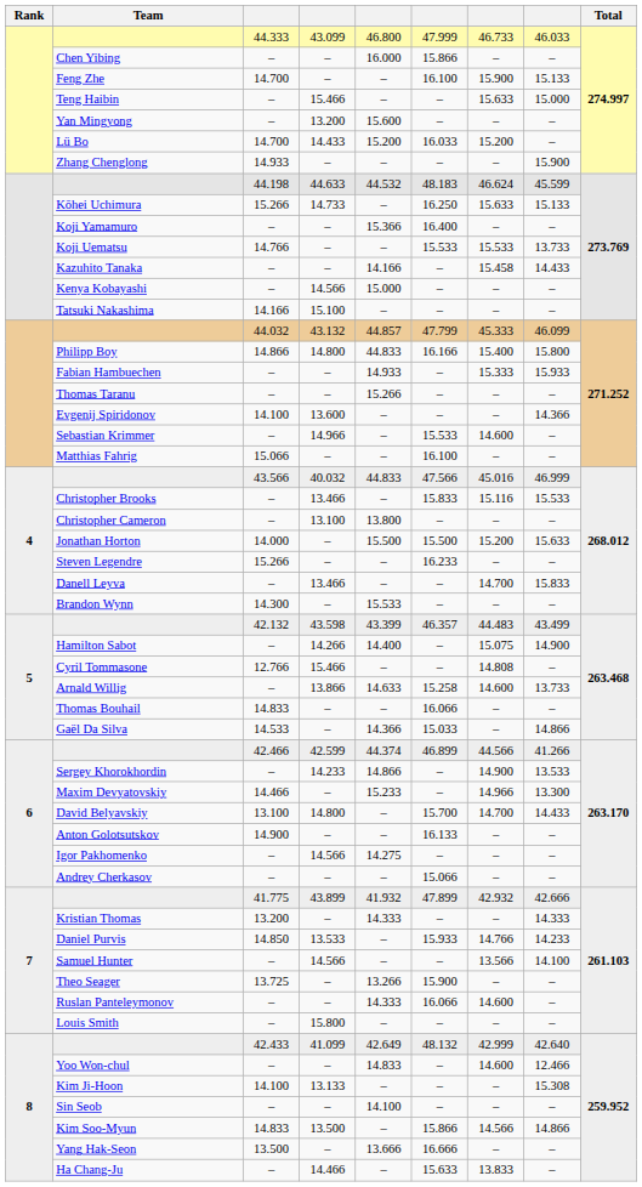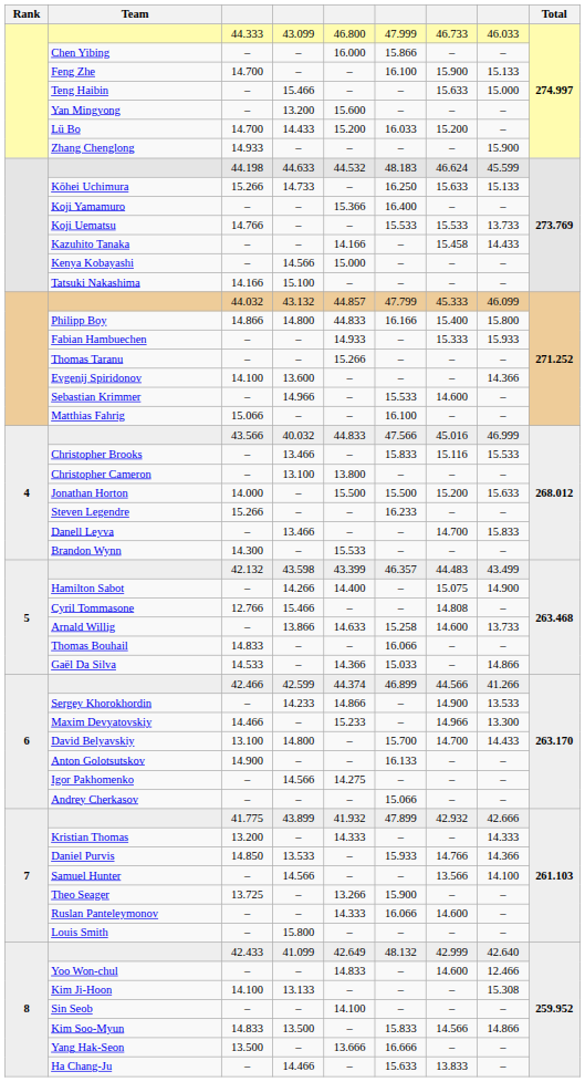 <table class="wikitable" style="text-align:center; font-size:95%">
 <tr>
 <th style="width:50px;">Rank</th>
 <th style="width:220px;">Team</th>
 <th style="width:60px;"></th>
 <th style="width:60px;"></th>
 <th style="width:60px;"></th>
 <th style="width:60px;"></th>
 <th style="width:60px;"></th>
 <th style="width:60px;"></th>
 <th style="width:60px;">Total</th>
 </tr>
 <tr style="background:#fffcaf;">
 <td rowspan=7></td>
 <td style="text-align:left;"><strong></strong></td>
 <td>44.333</td>
 <td>43.099</td>
 <td>46.800</td>
 <td>47.999</td>
 <td>46.733</td>
 <td>46.033</td>
 <td rowspan=7><strong>274.997</strong></td>
 </tr>
 <tr>
 <td style="text-align:left;"><a href='#'>Chen Yibing</a></td>
 <td>–</td>
 <td>–</td>
 <td>16.000</td>
 <td>15.866</td>
 <td>–</td>
 <td>–</td>
 </tr>
 <tr>
 <td style="text-align:left;"><a href='#'>Feng Zhe</a></td>
 <td>14.700</td>
 <td>–</td>
 <td>–</td>
 <td>16.100</td>
 <td>15.900</td>
 <td>15.133</td>
 </tr>
 <tr>
 <td style="text-align:left;"><a href='#'>Teng Haibin</a></td>
 <td>–</td>
 <td>15.466</td>
 <td>–</td>
 <td>–</td>
 <td>15.633</td>
 <td>15.000</td>
 </tr>
 <tr>
 <td style="text-align:left;"><a href='#'>Yan Mingyong</a></td>
 <td>–</td>
 <td>13.200</td>
 <td>15.600</td>
 <td>–</td>
 <td>–</td>
 <td>–</td>
 </tr>
 <tr>
 <td style="text-align:left;"><a href='#'>Lü Bo</a></td>
 <td>14.700</td>
 <td>14.433</td>
 <td>15.200</td>
 <td>16.033</td>
 <td>15.200</td>
 <td>–</td>
 </tr>
 <tr>
 <td style="text-align:left;"><a href='#'>Zhang Chenglong</a></td>
 <td>14.933</td>
 <td>–</td>
 <td>–</td>
 <td>–</td>
 <td>–</td>
 <td>15.900</td>
 </tr>
 <tr style="background:#e5e5e5;">
 <td rowspan=7></td>
 <td style="text-align:left;"><strong></strong></td>
 <td>44.198</td>
 <td>44.633</td>
 <td>44.532</td>
 <td>48.183</td>
 <td>46.624</td>
 <td>45.599</td>
 <td rowspan=7><strong>273.769</strong></td>
 </tr>
 <tr>
 <td style="text-align:left;"><a href='#'>Kōhei Uchimura</a></td>
 <td>15.266</td>
 <td>14.733</td>
 <td>–</td>
 <td>16.250</td>
 <td>15.633</td>
 <td>15.133</td>
 </tr>
 <tr>
 <td style="text-align:left;"><a href='#'>Koji Yamamuro</a></td>
 <td>–</td>
 <td>–</td>
 <td>15.366</td>
 <td>16.400</td>
 <td>–</td>
 <td>–</td>
 </tr>
 <tr>
 <td style="text-align:left;"><a href='#'>Koji Uematsu</a></td>
 <td>14.766</td>
 <td>–</td>
 <td>–</td>
 <td>15.533</td>
 <td>15.533</td>
 <td>13.733</td>
 </tr>
 <tr>
 <td style="text-align:left;"><a href='#'>Kazuhito Tanaka</a></td>
 <td>–</td>
 <td>–</td>
 <td>14.166</td>
 <td>–</td>
 <td>15.458</td>
 <td>14.433</td>
 </tr>
 <tr>
 <td style="text-align:left;"><a href='#'>Kenya Kobayashi</a></td>
 <td>–</td>
 <td>14.566</td>
 <td>15.000</td>
 <td>–</td>
 <td>–</td>
 <td>–</td>
 </tr>
 <tr>
 <td style="text-align:left;"><a href='#'>Tatsuki Nakashima</a></td>
 <td>14.166</td>
 <td>15.100</td>
 <td>–</td>
 <td>–</td>
 <td>–</td>
 <td>–</td>
 </tr>
 <tr style="background:#ec9;">
 <td rowspan=7></td>
 <td style="text-align:left;"><strong></strong></td>
 <td>44.032</td>
 <td>43.132</td>
 <td>44.857</td>
 <td>47.799</td>
 <td>45.333</td>
 <td>46.099</td>
 <td rowspan=7><strong>271.252</strong></td>
 </tr>
 <tr>
 <td style="text-align:left;"><a href='#'>Philipp Boy</a></td>
 <td>14.866</td>
 <td>14.800</td>
 <td>44.833</td>
 <td>16.166</td>
 <td>15.400</td>
 <td>15.800</td>
 </tr>
 <tr>
 <td style="text-align:left;"><a href='#'>Fabian Hambuechen</a></td>
 <td>–</td>
 <td>–</td>
 <td>14.933</td>
 <td>–</td>
 <td>15.333</td>
 <td>15.933</td>
 </tr>
 <tr>
 <td style="text-align:left;"><a href='#'>Thomas Taranu</a></td>
 <td>–</td>
 <td>–</td>
 <td>15.266</td>
 <td>–</td>
 <td>–</td>
 <td>–</td>
 </tr>
 <tr>
 <td style="text-align:left;"><a href='#'>Evgenij Spiridonov</a></td>
 <td>14.100</td>
 <td>13.600</td>
 <td>–</td>
 <td>–</td>
 <td>–</td>
 <td>14.366</td>
 </tr>
 <tr>
 <td style="text-align:left;"><a href='#'>Sebastian Krimmer</a></td>
 <td>–</td>
 <td>14.966</td>
 <td>–</td>
 <td>15.533</td>
 <td>14.600</td>
 <td>–</td>
 </tr>
 <tr>
 <td style="text-align:left;"><a href='#'>Matthias Fahrig</a></td>
 <td>15.066</td>
 <td>–</td>
 <td>–</td>
 <td>16.100</td>
 <td>–</td>
 <td>–</td>
 </tr>
 <tr style="background:#eee;">
 <td rowspan=7><strong>4</strong></td>
 <td style="text-align:left;"><strong></strong></td>
 <td>43.566</td>
 <td>40.032</td>
 <td>44.833</td>
 <td>47.566</td>
 <td>45.016</td>
 <td>46.999</td>
 <td rowspan=7><strong>268.012</strong></td>
 </tr>
 <tr>
 <td style="text-align:left;"><a href='#'>Christopher Brooks</a></td>
 <td>–</td>
 <td>13.466</td>
 <td>–</td>
 <td>15.833</td>
 <td>15.116</td>
 <td>15.533</td>
 </tr>
 <tr>
 <td style="text-align:left;"><a href='#'>Christopher Cameron</a></td>
 <td>–</td>
 <td>13.100</td>
 <td>13.800</td>
 <td>–</td>
 <td>–</td>
 <td>–</td>
 </tr>
 <tr>
 <td style="text-align:left;"><a href='#'>Jonathan Horton</a></td>
 <td>14.000</td>
 <td>–</td>
 <td>15.500</td>
 <td>15.500</td>
 <td>15.200</td>
 <td>15.633</td>
 </tr>
 <tr>
 <td style="text-align:left;"><a href='#'>Steven Legendre</a></td>
 <td>15.266</td>
 <td>–</td>
 <td>–</td>
 <td>16.233</td>
 <td>–</td>
 <td>–</td>
 </tr>
 <tr>
 <td style="text-align:left;"><a href='#'>Danell Leyva</a></td>
 <td>–</td>
 <td>13.466</td>
 <td>–</td>
 <td>–</td>
 <td>14.700</td>
 <td>15.833</td>
 </tr>
 <tr>
 <td style="text-align:left;"><a href='#'>Brandon Wynn</a></td>
 <td>14.300</td>
 <td>–</td>
 <td>15.533</td>
 <td>–</td>
 <td>–</td>
 <td>–</td>
 </tr>
 <tr style="background:#eee;">
 <td rowspan=6><strong>5</strong></td>
 <td style="text-align:left;"><strong></strong></td>
 <td>42.132</td>
 <td>43.598</td>
 <td>43.399</td>
 <td>46.357</td>
 <td>44.483</td>
 <td>43.499</td>
 <td rowspan=6><strong>263.468</strong></td>
 </tr>
 <tr>
 <td style="text-align:left;"><a href='#'>Hamilton Sabot</a></td>
 <td>–</td>
 <td>14.266</td>
 <td>14.400</td>
 <td>–</td>
 <td>15.075</td>
 <td>14.900</td>
 </tr>
 <tr>
 <td style="text-align:left;"><a href='#'>Cyril Tommasone</a></td>
 <td>12.766</td>
 <td>15.466</td>
 <td>–</td>
 <td>–</td>
 <td>14.808</td>
 <td>–</td>
 </tr>
 <tr>
 <td style="text-align:left;"><a href='#'>Arnald Willig</a></td>
 <td>–</td>
 <td>13.866</td>
 <td>14.633</td>
 <td>15.258</td>
 <td>14.600</td>
 <td>13.733</td>
 </tr>
 <tr>
 <td style="text-align:left;"><a href='#'>Thomas Bouhail</a></td>
 <td>14.833</td>
 <td>–</td>
 <td>–</td>
 <td>16.066</td>
 <td>–</td>
 <td>–</td>
 </tr>
 <tr>
 <td style="text-align:left;"><a href='#'>Gaël Da Silva</a></td>
 <td>14.533</td>
 <td>–</td>
 <td>14.366</td>
 <td>15.033</td>
 <td>–</td>
 <td>14.866</td>
 </tr>
 <tr style="background:#eee;">
 <td rowspan=7><strong>6</strong></td>
 <td style="text-align:left;"><strong></strong></td>
 <td>42.466</td>
 <td>42.599</td>
 <td>44.374</td>
 <td>46.899</td>
 <td>44.566</td>
 <td>41.266</td>
 <td rowspan=7><strong>263.170</strong></td>
 </tr>
 <tr>
 <td style="text-align:left;"><a href='#'>Sergey Khorokhordin</a></td>
 <td>–</td>
 <td>14.233</td>
 <td>14.866</td>
 <td>–</td>
 <td>14.900</td>
 <td>13.533</td>
 </tr>
 <tr>
 <td style="text-align:left;"><a href='#'>Maxim Devyatovskiy</a></td>
 <td>14.466</td>
 <td>–</td>
 <td>15.233</td>
 <td>–</td>
 <td>14.966</td>
 <td>13.300</td>
 </tr>
 <tr>
 <td style="text-align:left;"><a href='#'>David Belyavskiy</a></td>
 <td>13.100</td>
 <td>14.800</td>
 <td>–</td>
 <td>15.700</td>
 <td>14.700</td>
 <td>14.433</td>
 </tr>
 <tr>
 <td style="text-align:left;"><a href='#'>Anton Golotsutskov</a></td>
 <td>14.900</td>
 <td>–</td>
 <td>–</td>
 <td>16.133</td>
 <td>–</td>
 <td>–</td>
 </tr>
 <tr>
 <td style="text-align:left;"><a href='#'>Igor Pakhomenko</a></td>
 <td>–</td>
 <td>14.566</td>
 <td>14.275</td>
 <td>–</td>
 <td>–</td>
 <td>–</td>
 </tr>
 <tr>
 <td style="text-align:left;"><a href='#'>Andrey Cherkasov</a></td>
 <td>–</td>
 <td>–</td>
 <td>–</td>
 <td>15.066</td>
 <td>–</td>
 <td>–</td>
 </tr>
 <tr style="background:#eee;">
 <td rowspan=7><strong>7</strong></td>
 <td style="text-align:left;"><strong></strong></td>
 <td>41.775</td>
 <td>43.899</td>
 <td>41.932</td>
 <td>47.899</td>
 <td>42.932</td>
 <td>42.666</td>
 <td rowspan=7><strong>261.103</strong></td>
 </tr>
 <tr>
 <td style="text-align:left;"><a href='#'>Kristian Thomas</a></td>
 <td>13.200</td>
 <td>–</td>
 <td>14.333</td>
 <td>–</td>
 <td>–</td>
 <td>14.333</td>
 </tr>
 <tr>
 <td style="text-align:left;"><a href='#'>Daniel Purvis</a></td>
 <td>14.850</td>
 <td>13.533</td>
 <td>–</td>
 <td>15.933</td>
 <td>14.766</td>
-<td>14.233</td>
+<td>14.366</td>
 </tr>
 <tr>
 <td style="text-align:left;"><a href='#'>Samuel Hunter</a></td>
 <td>–</td>
 <td>14.566</td>
 <td>–</td>
 <td>–</td>
 <td>13.566</td>
 <td>14.100</td>
 </tr>
 <tr>
 <td style="text-align:left;"><a href='#'>Theo Seager</a></td>
 <td>13.725</td>
 <td>–</td>
 <td>13.266</td>
 <td>15.900</td>
 <td>–</td>
 <td>–</td>
 </tr>
 <tr>
 <td style="text-align:left;"><a href='#'>Ruslan Panteleymonov</a></td>
 <td>–</td>
 <td>–</td>
 <td>14.333</td>
 <td>16.066</td>
 <td>14.600</td>
 <td>–</td>
 </tr>
 <tr>
 <td style="text-align:left;"><a href='#'>Louis Smith</a></td>
 <td>–</td>
 <td>15.800</td>
 <td>–</td>
 <td>–</td>
 <td>–</td>
 <td>–</td>
 </tr>
 <tr style="background:#eee;">
 <td rowspan=7><strong>8</strong></td>
 <td style="text-align:left;"><strong></strong></td>
 <td>42.433</td>
 <td>41.099</td>
 <td>42.649</td>
 <td>48.132</td>
 <td>42.999</td>
 <td>42.640</td>
 <td rowspan=7><strong>259.952</strong></td>
 </tr>
 <tr>
 <td style="text-align:left;"><a href='#'>Yoo Won-chul</a></td>
 <td>–</td>
 <td>–</td>
 <td>14.833</td>
 <td>–</td>
 <td>14.600</td>
 <td>12.466</td>
 </tr>
 <tr>
 <td style="text-align:left;"><a href='#'>Kim Ji-Hoon</a></td>
 <td>14.100</td>
 <td>13.133</td>
 <td>–</td>
 <td>–</td>
 <td>–</td>
 <td>15.308</td>
 </tr>
 <tr>
 <td style="text-align:left;"><a href='#'>Sin Seob</a></td>
 <td>–</td>
 <td>–</td>
 <td>14.100</td>
 <td>–</td>
 <td>–</td>
 <td>–</td>
 </tr>
 <tr>
 <td style="text-align:left;"><a href='#'>Kim Soo-Myun</a></td>
 <td>14.833</td>
 <td>13.500</td>
 <td>–</td>
-<td>15.866</td>
+<td>15.833</td>
 <td>14.566</td>
 <td>14.866</td>
 </tr>
 <tr>
 <td style="text-align:left;"><a href='#'>Yang Hak-Seon</a></td>
 <td>13.500</td>
 <td>–</td>
 <td>13.666</td>
 <td>16.666</td>
 <td>–</td>
 <td>–</td>
 </tr>
 <tr>
 <td style="text-align:left;"><a href='#'>Ha Chang-Ju</a></td>
 <td>–</td>
 <td>14.466</td>
 <td>–</td>
 <td>15.633</td>
 <td>13.833</td>
 <td>–</td>
 </tr>
 </table>
